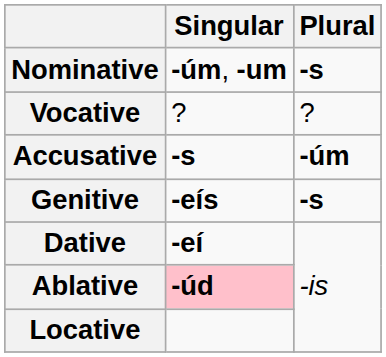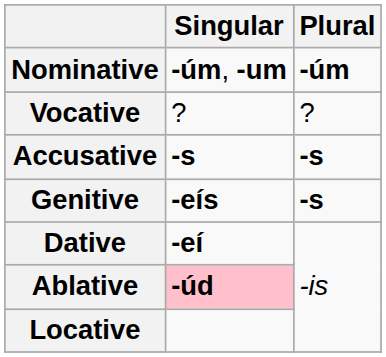 <table class="wikitable">
 <tr>
 <th></th>
 <th>Singular</th>
 <th>Plural</th>
 </tr>
 <tr>
 <th>Nominative</th>
 <td><strong>-úm</strong>, <strong>-um</strong></td>
-<td><strong>-s</strong> </td>
+<td><strong>-úm</strong></td>
 </tr>
 <tr>
 <th>Vocative</th>
 <td>?</td>
 <td>?</td>
 </tr>
 <tr>
 <th>Accusative</th>
 <td><strong>-s</strong> </td>
-<td><strong>-úm</strong></td>
+<td><strong>-s</strong></td>
 </tr>
 <tr>
 <th>Genitive</th>
 <td><strong>-eís</strong></td>
 <td><strong>-s</strong> </td>
 </tr>
 <tr>
 <th>Dative</th>
 <td><strong>-eí</strong></td>
 <td rowspan=3><em>-is</em></td>
 </tr>
 <tr>
 <th>Ablative</th>
 <td style="background: pink;"><strong>-úd</strong></td>
 </tr>
 <tr>
 <th>Locative</th>
 <td></td>
 </tr>
 </table>
